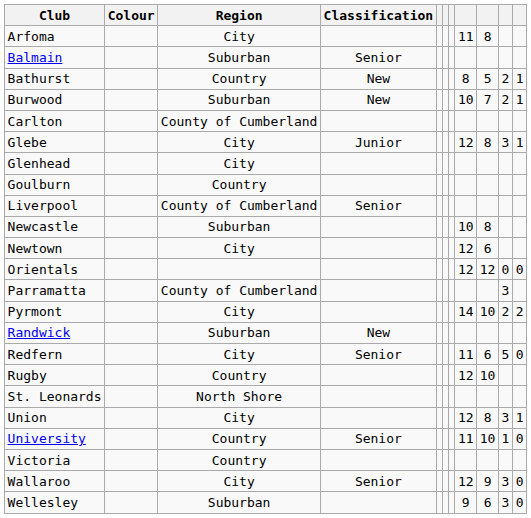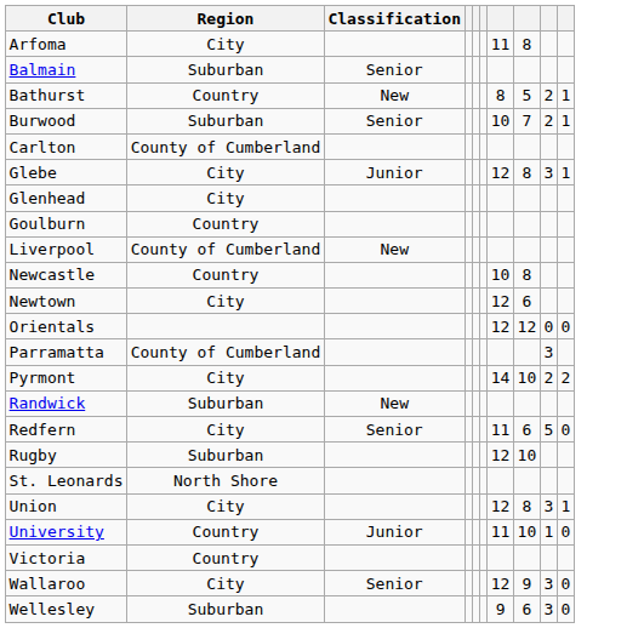 <table class="wikitable sortable" style="text-align:center;font-size:100%;">
 <tr>
 <th>Club</th>
-<th class=unsortable>Colour</th>
 <th>Region</th>
 <th>Classification</th>
 <th></th>
 <th></th>
 <th></th>
 <th></th>
 <th></th>
 <th></th>
 <th></th>
 </tr>
 <tr>
 <td align=left>Arfoma</td>
-<td></td>
 <td>City</td>
 <td></td>
 <td></td>
 <td></td>
 <td></td>
 <td>11</td>
 <td>8</td>
 <td></td>
 <td></td>
 </tr>
 <tr>
 <td align=left><a href='#'>Balmain</a></td>
-<td></td>
 <td>Suburban</td>
 <td>Senior</td>
 <td></td>
 <td></td>
 <td></td>
 <td></td>
 <td></td>
 <td></td>
 <td></td>
 </tr>
 <tr>
 <td align=left>Bathurst</td>
-<td></td>
 <td>Country</td>
 <td>New</td>
 <td></td>
 <td></td>
 <td></td>
 <td>8</td>
 <td>5</td>
 <td>2</td>
 <td>1</td>
 </tr>
 <tr>
 <td align=left>Burwood</td>
-<td></td>
 <td>Suburban</td>
-<td>New</td>
+<td>Senior</td>
 <td></td>
 <td></td>
 <td></td>
 <td>10</td>
 <td>7</td>
 <td>2</td>
 <td>1</td>
 </tr>
 <tr>
 <td align=left>Carlton</td>
-<td></td>
 <td>County of Cumberland</td>
 <td></td>
 <td></td>
 <td></td>
 <td></td>
 <td></td>
 <td></td>
 <td></td>
 <td></td>
 </tr>
 <tr>
 <td align=left>Glebe</td>
-<td></td>
 <td>City</td>
 <td>Junior</td>
 <td></td>
 <td></td>
 <td></td>
 <td>12</td>
 <td>8</td>
 <td>3</td>
 <td>1</td>
 </tr>
 <tr>
 <td align=left>Glenhead</td>
-<td></td>
 <td>City</td>
 <td></td>
 <td></td>
 <td></td>
 <td></td>
 <td></td>
 <td></td>
 <td></td>
 <td></td>
 </tr>
 <tr>
 <td align=left>Goulburn</td>
-<td></td>
 <td>Country</td>
 <td></td>
 <td></td>
 <td></td>
 <td></td>
 <td></td>
 <td></td>
 <td></td>
 <td></td>
 </tr>
 <tr>
 <td align=left>Liverpool</td>
-<td></td>
 <td>County of Cumberland</td>
-<td>Senior</td>
+<td>New</td>
 <td></td>
 <td></td>
 <td></td>
 <td></td>
 <td></td>
 <td></td>
 <td></td>
 </tr>
 <tr>
 <td align=left>Newcastle</td>
-<td></td>
-<td>Suburban</td>
+<td>Country</td>
 <td></td>
 <td></td>
 <td></td>
 <td></td>
 <td>10</td>
 <td>8</td>
 <td></td>
 <td></td>
 </tr>
 <tr>
 <td align=left>Newtown</td>
-<td></td>
 <td>City</td>
 <td></td>
 <td></td>
 <td></td>
 <td></td>
 <td>12</td>
 <td>6</td>
 <td></td>
 <td></td>
 </tr>
 <tr>
 <td align=left>Orientals</td>
 <td></td>
 <td></td>
 <td></td>
 <td></td>
 <td></td>
-<td></td>
 <td>12</td>
 <td>12</td>
 <td>0</td>
 <td>0</td>
 </tr>
 <tr>
 <td align=left>Parramatta</td>
-<td></td>
 <td>County of Cumberland</td>
 <td></td>
 <td></td>
 <td></td>
 <td></td>
 <td></td>
 <td></td>
 <td>3</td>
 <td></td>
 </tr>
 <tr>
 <td align=left>Pyrmont</td>
-<td></td>
 <td>City</td>
 <td></td>
 <td></td>
 <td></td>
 <td></td>
 <td>14</td>
 <td>10</td>
 <td>2</td>
 <td>2</td>
 </tr>
 <tr>
 <td align=left><a href='#'>Randwick</a></td>
-<td></td>
 <td>Suburban</td>
 <td>New</td>
 <td></td>
 <td></td>
 <td></td>
 <td></td>
 <td></td>
 <td></td>
 <td></td>
 </tr>
 <tr>
 <td align=left>Redfern</td>
-<td></td>
 <td>City</td>
 <td>Senior</td>
 <td></td>
 <td></td>
 <td></td>
 <td>11</td>
 <td>6</td>
 <td>5</td>
 <td>0</td>
 </tr>
 <tr>
 <td align=left>Rugby</td>
-<td></td>
-<td>Country</td>
+<td>Suburban</td>
 <td></td>
 <td></td>
 <td></td>
 <td></td>
 <td>12</td>
 <td>10</td>
 <td></td>
 <td></td>
 </tr>
 <tr>
 <td align=left>St. Leonards</td>
-<td></td>
 <td>North Shore</td>
 <td></td>
 <td></td>
 <td></td>
 <td></td>
 <td></td>
 <td></td>
 <td></td>
 <td></td>
 </tr>
 <tr>
 <td align=left>Union</td>
-<td></td>
 <td>City</td>
 <td></td>
 <td></td>
 <td></td>
 <td></td>
 <td>12</td>
 <td>8</td>
 <td>3</td>
 <td>1</td>
 </tr>
 <tr>
 <td align=left><a href='#'>University</a></td>
-<td></td>
 <td>Country</td>
-<td>Senior</td>
+<td>Junior</td>
 <td></td>
 <td></td>
 <td></td>
 <td>11</td>
 <td>10</td>
 <td>1</td>
 <td>0</td>
 </tr>
 <tr>
 <td align=left>Victoria</td>
-<td></td>
 <td>Country</td>
 <td></td>
 <td></td>
 <td></td>
 <td></td>
 <td></td>
 <td></td>
 <td></td>
 <td></td>
 </tr>
 <tr>
 <td align=left>Wallaroo</td>
-<td></td>
 <td>City</td>
 <td>Senior</td>
 <td></td>
 <td></td>
 <td></td>
 <td>12</td>
 <td>9</td>
 <td>3</td>
 <td>0</td>
 </tr>
 <tr>
 <td align=left>Wellesley</td>
-<td></td>
 <td>Suburban</td>
 <td></td>
 <td></td>
 <td></td>
 <td></td>
 <td>9</td>
 <td>6</td>
 <td>3</td>
 <td>0</td>
 </tr>
 </table>
